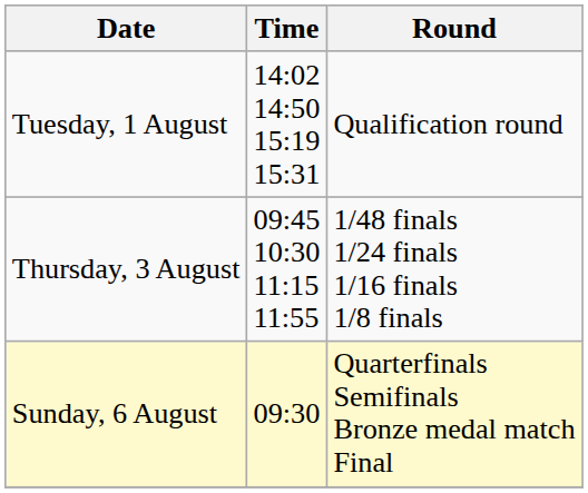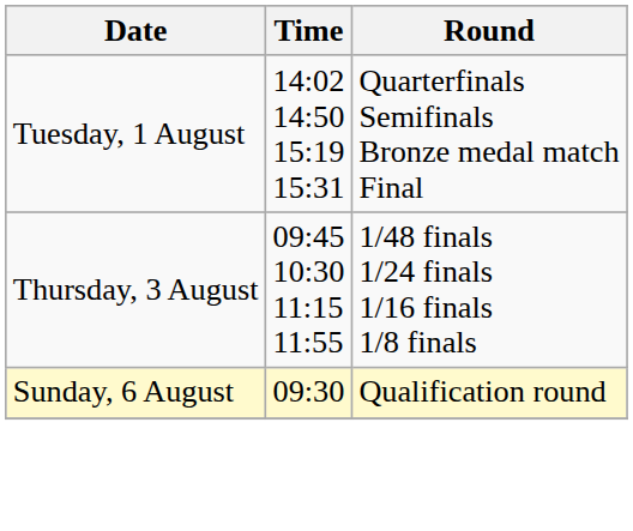 <table class="wikitable">
 <tr>
 <th>Date</th>
 <th>Time</th>
 <th>Round</th>
 </tr>
 <tr>
 <td>Tuesday, 1 August</td>
 <td>14:02 <br> 14:50 <br> 15:19 <br> 15:31</td>
-<td>Qualification round</td>
+<td>Quarterfinals <br> Semifinals <br> Bronze medal match <br> Final</td>
 </tr>
 <tr>
 <td>Thursday, 3 August</td>
 <td>09:45 <br> 10:30 <br> 11:15 <br> 11:55</td>
 <td>1/48 finals <br> 1/24 finals <br> 1/16 finals <br> 1/8 finals</td>
 </tr>
 <tr style=background:lemonchiffon>
 <td>Sunday, 6 August</td>
 <td>09:30</td>
-<td>Quarterfinals <br> Semifinals <br> Bronze medal match <br> Final</td>
+<td>Qualification round</td>
 </tr>
 <tr>
 </tr>
 </table>
